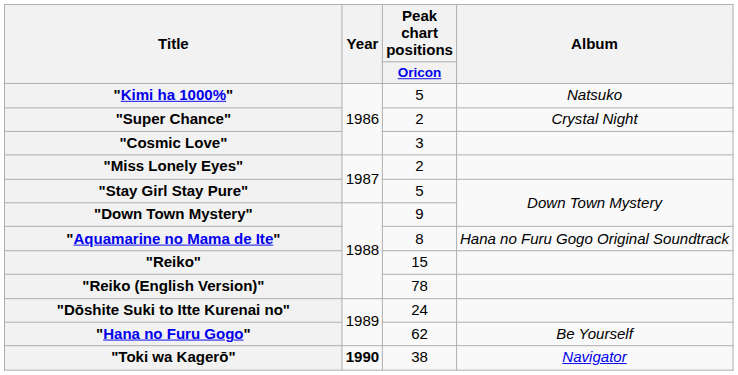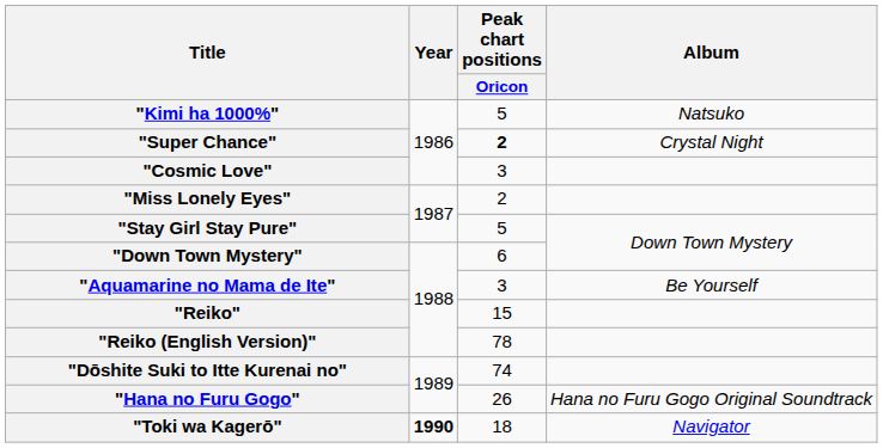 <table class="wikitable plainrowheaders" style="text-align:center;" border="1">
 <tr>
 <th scope="col" rowspan="2" style="width:22em;">Title</th>
 <th scope="col" rowspan="2">Year</th>
 <th scope="col">Peak chart positions</th>
 <th scope="col" rowspan="2">Album</th>
 </tr>
 <tr>
 <th scope="col" style="width:2.5em;font-size:90%;"><a href='#'>Oricon</a></th>
 </tr>
 <tr>
 <th scope="row">"<a href='#'>Kimi ha 1000%</a>"</th>
 <td rowspan=3>1986</td>
 <td>5</td>
 <td><em>Natsuko</em></td>
 </tr>
 <tr>
 <th scope="row">"Super Chance"</th>
-<td>2</td>
+<td><strong>2</strong></td>
 <td><em>Crystal Night</em></td>
 </tr>
 <tr>
 <th scope="row">"Cosmic Love"</th>
 <td>3</td>
 <td></td>
 </tr>
 <tr>
 <th scope="row">"Miss Lonely Eyes"</th>
 <td rowspan=2>1987</td>
 <td>2</td>
 <td></td>
 </tr>
 <tr>
 <th scope="row">"Stay Girl Stay Pure"</th>
 <td>5</td>
 <td rowspan=2><em>Down Town Mystery</em></td>
 </tr>
 <tr>
 <th scope="row">"Down Town Mystery"</th>
 <td rowspan=4>1988</td>
-<td>9</td>
+<td>6</td>
 </tr>
 <tr>
 <th scope="row">"<a href='#'>Aquamarine no Mama de Ite</a>"</th>
-<td>8</td>
-<td><em>Hana no Furu Gogo Original Soundtrack</em></td>
+<td>3</td>
+<td><em>Be Yourself</em></td>
 </tr>
 <tr>
 <th scope=row>"Reiko"</th>
 <td>15</td>
 <td></td>
 </tr>
 <tr>
 <th scope=row>"Reiko (English Version)"</th>
 <td>78</td>
 <td></td>
 </tr>
 <tr>
 <th scope=row>"Dōshite Suki to Itte Kurenai no"</th>
 <td rowspan=2>1989</td>
-<td>24</td>
+<td>74</td>
 <td></td>
 </tr>
 <tr>
 <th scope=row>"<a href='#'>Hana no Furu Gogo</a>"</th>
-<td>62</td>
-<td><em>Be Yourself</em></td>
+<td>26</td>
+<td><em>Hana no Furu Gogo Original Soundtrack</em></td>
 </tr>
 <tr>
 <th scope=row>"Toki wa Kagerō"</th>
 <td><strong>1990</strong></td>
-<td>38</td>
+<td>18</td>
 <td><em><a href='#'>Navigator</a></em></td>
 </tr>
 </table>
